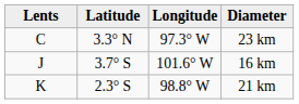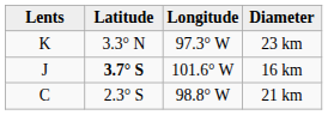 <table class="wikitable">
 <tr>
 <th width="25%" style="background:#eeeeee;">Lents</th>
 <th width="25%" style="background:#eeeeee;">Latitude</th>
 <th width="25%" style="background:#eeeeee;">Longitude</th>
 <th width="25%" style="background:#eeeeee;">Diameter</th>
 </tr>
 <tr>
-<td align="center">C</td>
+<td align="center">K</td>
 <td align="center">3.3° N</td>
 <td align="center">97.3° W</td>
 <td align="center">23 km</td>
 </tr>
 <tr>
 <td align="center">J</td>
-<td align="center">3.7° S</td>
+<td align="center"><strong>3.7° S</strong></td>
 <td align="center">101.6° W</td>
 <td align="center">16 km</td>
 </tr>
 <tr>
-<td align="center">K</td>
+<td align="center">C</td>
 <td align="center">2.3° S</td>
 <td align="center">98.8° W</td>
 <td align="center">21 km</td>
 </tr>
 </table>
